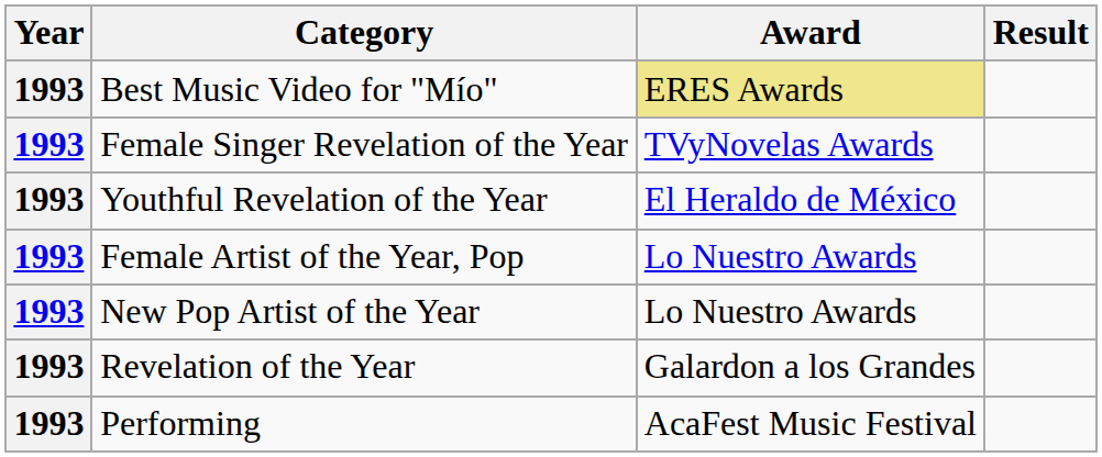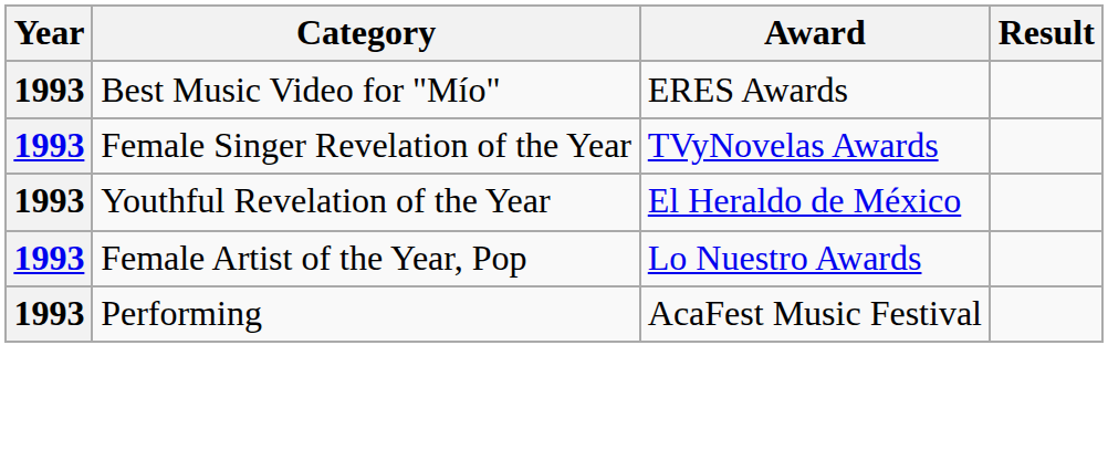 <table class="wikitable sortable plainrowheaders">
 <tr>
 <th scope="col">Year</th>
 <th scope="col">Category</th>
 <th scope="col">Award</th>
 <th scope="col">Result</th>
 </tr>
 <tr>
 <th scope="row">1993</th>
 <td>Best Music Video for "Mío"</td>
-<td style="background: khaki;">ERES Awards</td>
+<td>ERES Awards</td>
 <td></td>
 </tr>
 <tr>
 <th scope="row"><a href='#'>1993</a></th>
 <td>Female Singer Revelation of the Year</td>
 <td><a href='#'>TVyNovelas Awards</a></td>
 <td></td>
 </tr>
 <tr>
 <th scope="row">1993</th>
 <td>Youthful Revelation of the Year</td>
 <td><a href='#'>El Heraldo de México</a></td>
 <td></td>
 </tr>
 <tr>
 <th scope="row"><a href='#'>1993</a></th>
 <td>Female Artist of the Year, Pop</td>
 <td><a href='#'>Lo Nuestro Awards</a></td>
 <td></td>
 </tr>
 <tr>
-<th scope="row"><a href='#'>1993</a></th>
-<td>New Pop Artist of the Year</td>
-<td>Lo Nuestro Awards</td>
-<td></td>
-</tr>
-<tr>
-<th scope="row">1993</th>
-<td>Revelation of the Year</td>
-<td>Galardon a los Grandes</td>
-<td></td>
-</tr>
-<tr>
 <th scope="row">1993</th>
 <td>Performing</td>
 <td>AcaFest Music Festival</td>
 <td></td>
 </tr>
 <tr>
 </tr>
 </table>
